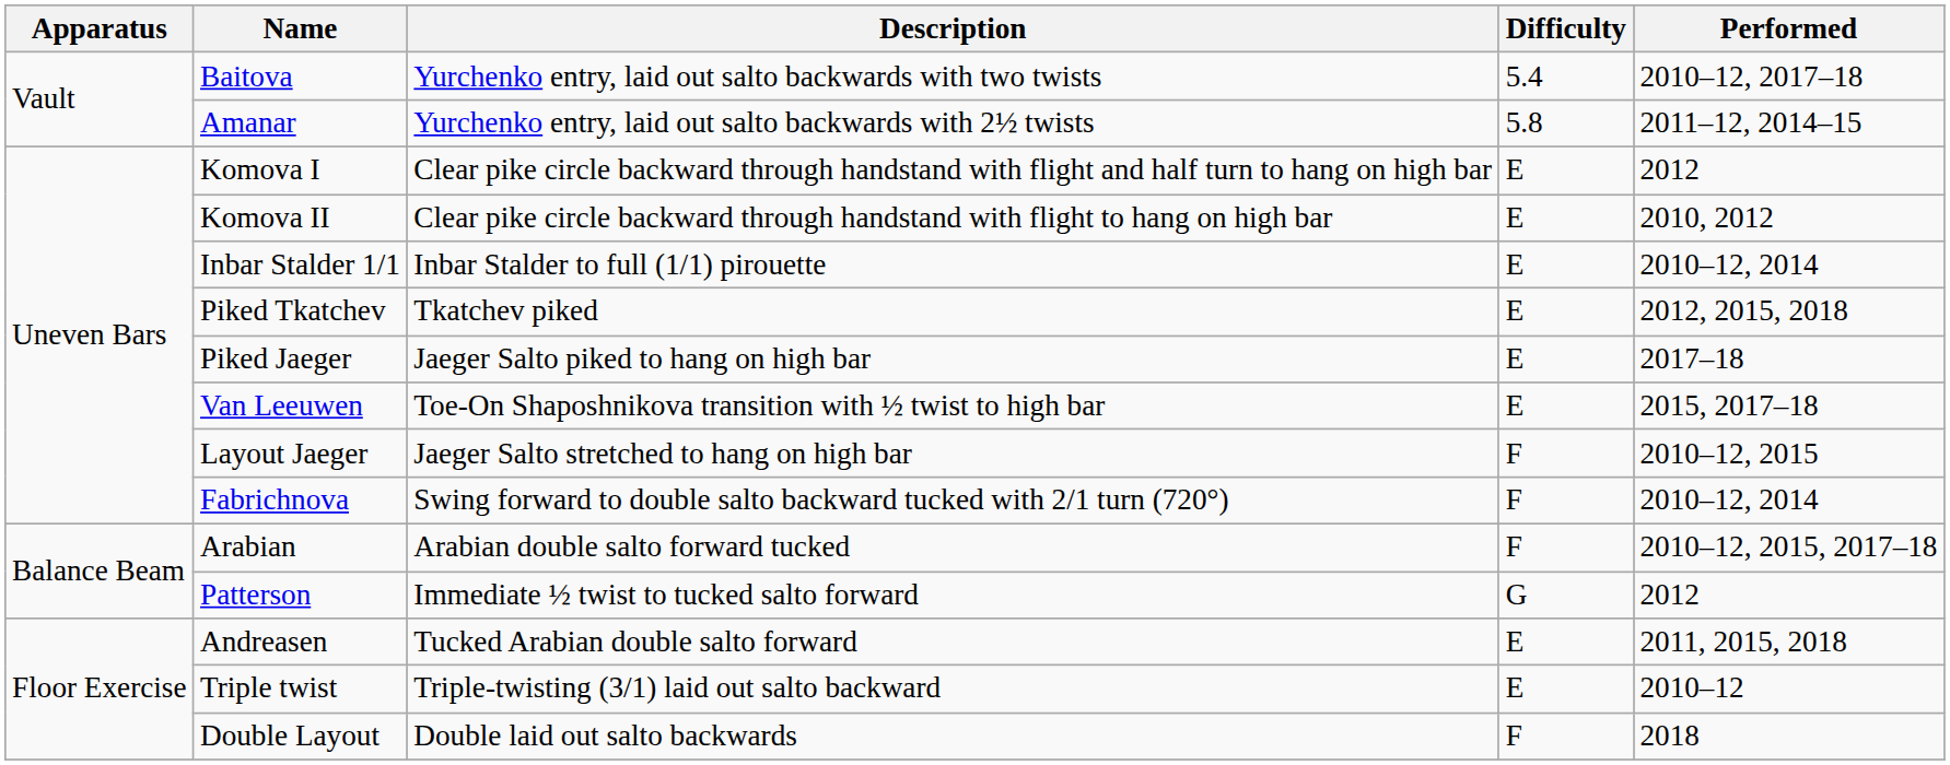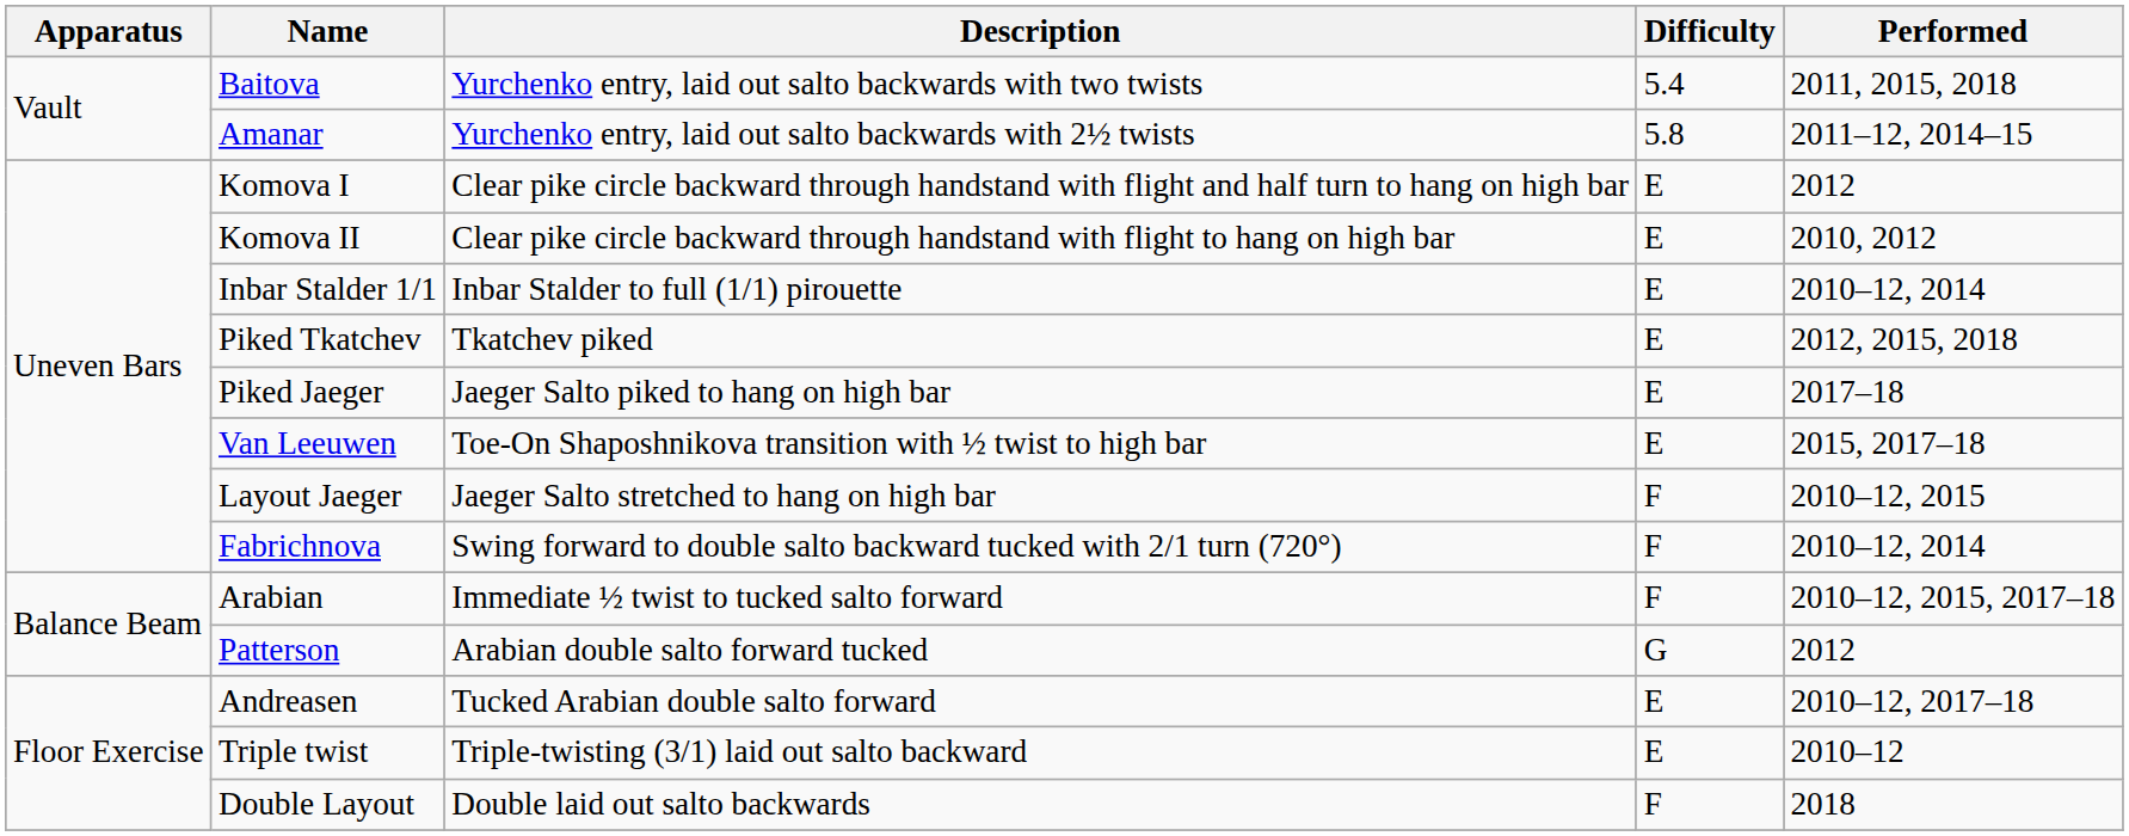 <table class="wikitable">
 <tr>
 <th>Apparatus</th>
 <th>Name</th>
 <th>Description</th>
 <th>Difficulty</th>
 <th>Performed</th>
 </tr>
 <tr>
 <td rowspan="2">Vault</td>
 <td><a href='#'>Baitova</a></td>
 <td><a href='#'>Yurchenko</a> entry, laid out salto backwards with two twists</td>
 <td>5.4</td>
-<td>2010–12, 2017–18</td>
+<td>2011, 2015, 2018</td>
 </tr>
 <tr>
 <td><a href='#'>Amanar</a></td>
 <td><a href='#'>Yurchenko</a> entry, laid out salto backwards with 2½ twists</td>
 <td>5.8</td>
 <td>2011–12, 2014–15</td>
 </tr>
 <tr>
 <td rowspan="8">Uneven Bars</td>
 <td>Komova I</td>
 <td>Clear pike circle backward through handstand with flight and half turn to hang on high bar</td>
 <td>E</td>
 <td>2012</td>
 </tr>
 <tr>
 <td>Komova II</td>
 <td>Clear pike circle backward through handstand with flight to hang on high bar</td>
 <td>E</td>
 <td>2010, 2012</td>
 </tr>
 <tr>
 <td>Inbar Stalder 1/1</td>
 <td>Inbar Stalder to full (1/1) pirouette</td>
 <td>E</td>
 <td>2010–12, 2014</td>
 </tr>
 <tr>
 <td>Piked Tkatchev</td>
 <td>Tkatchev piked</td>
 <td>E</td>
 <td>2012, 2015, 2018</td>
 </tr>
 <tr>
 <td>Piked Jaeger</td>
 <td>Jaeger Salto piked to hang on high bar</td>
 <td>E</td>
 <td>2017–18</td>
 </tr>
 <tr>
 <td><a href='#'>Van Leeuwen</a></td>
 <td>Toe-On Shaposhnikova transition with ½ twist to high bar</td>
 <td>E</td>
 <td>2015, 2017–18</td>
 </tr>
 <tr>
 <td>Layout Jaeger</td>
 <td>Jaeger Salto stretched to hang on high bar</td>
 <td>F</td>
 <td>2010–12, 2015</td>
 </tr>
 <tr>
 <td><a href='#'>Fabrichnova</a></td>
 <td>Swing forward to double salto backward tucked with 2/1 turn (720°)</td>
 <td>F</td>
 <td>2010–12, 2014</td>
 </tr>
 <tr>
 <td rowspan="2">Balance Beam</td>
 <td>Arabian</td>
-<td>Arabian double salto forward tucked</td>
+<td>Immediate ½ twist to tucked salto forward</td>
 <td>F</td>
 <td>2010–12, 2015, 2017–18</td>
 </tr>
 <tr>
 <td><a href='#'>Patterson</a></td>
-<td>Immediate ½ twist to tucked salto forward</td>
+<td>Arabian double salto forward tucked</td>
 <td>G</td>
 <td>2012</td>
 </tr>
 <tr>
 <td rowspan="3">Floor Exercise</td>
 <td>Andreasen</td>
 <td>Tucked Arabian double salto forward</td>
 <td>E</td>
-<td>2011, 2015, 2018</td>
+<td>2010–12, 2017–18</td>
 </tr>
 <tr>
 <td>Triple twist</td>
 <td>Triple-twisting (3/1) laid out salto backward</td>
 <td>E</td>
 <td>2010–12</td>
 </tr>
 <tr>
 <td>Double Layout</td>
 <td>Double laid out salto backwards</td>
 <td>F</td>
 <td>2018</td>
 </tr>
 </table>
